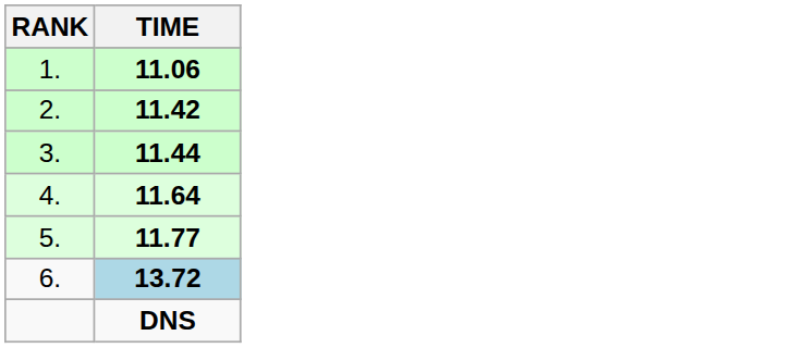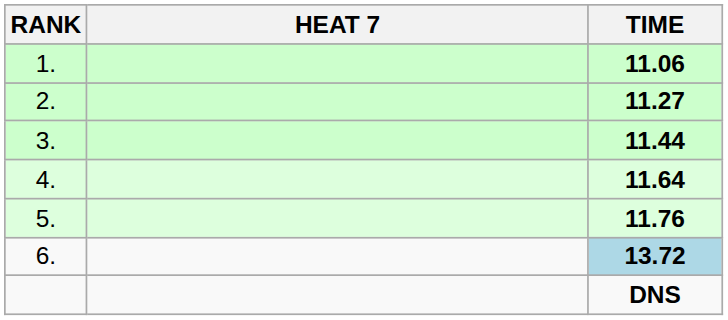 <table class="wikitable" style="border-collapse: collapse; font-size: 90%;">
 <tr>
 <th>RANK</th>
+<th style="width: 20em">HEAT 7</th>
 <th style="width: 5em">TIME</th>
 </tr>
 <tr style="background:#ccffcc;">
 <td align="center">1.</td>
+<td></td>
 <td align="center"><strong>11.06</strong></td>
 </tr>
 <tr style="background:#ccffcc;">
 <td align="center">2.</td>
-<td align="center"><strong>11.42</strong></td>
+<td></td>
+<td align="center"><strong>11.27</strong></td>
 </tr>
 <tr style="background:#ccffcc;">
 <td align="center">3.</td>
+<td></td>
 <td align="center"><strong>11.44</strong></td>
 </tr>
 <tr style="background:#ddffdd;">
 <td align="center">4.</td>
+<td></td>
 <td align="center"><strong>11.64</strong></td>
 </tr>
 <tr style="background:#ddffdd;">
 <td align="center">5.</td>
-<td align="center"><strong>11.77</strong></td>
+<td></td>
+<td align="center"><strong>11.76</strong></td>
 </tr>
 <tr>
 <td align="center">6.</td>
+<td></td>
 <td align="center" style="background: lightblue;"><strong>13.72</strong></td>
 </tr>
 <tr>
 <td align="center"></td>
+<td></td>
 <td align="center"><strong>DNS</strong></td>
 </tr>
 </table>
